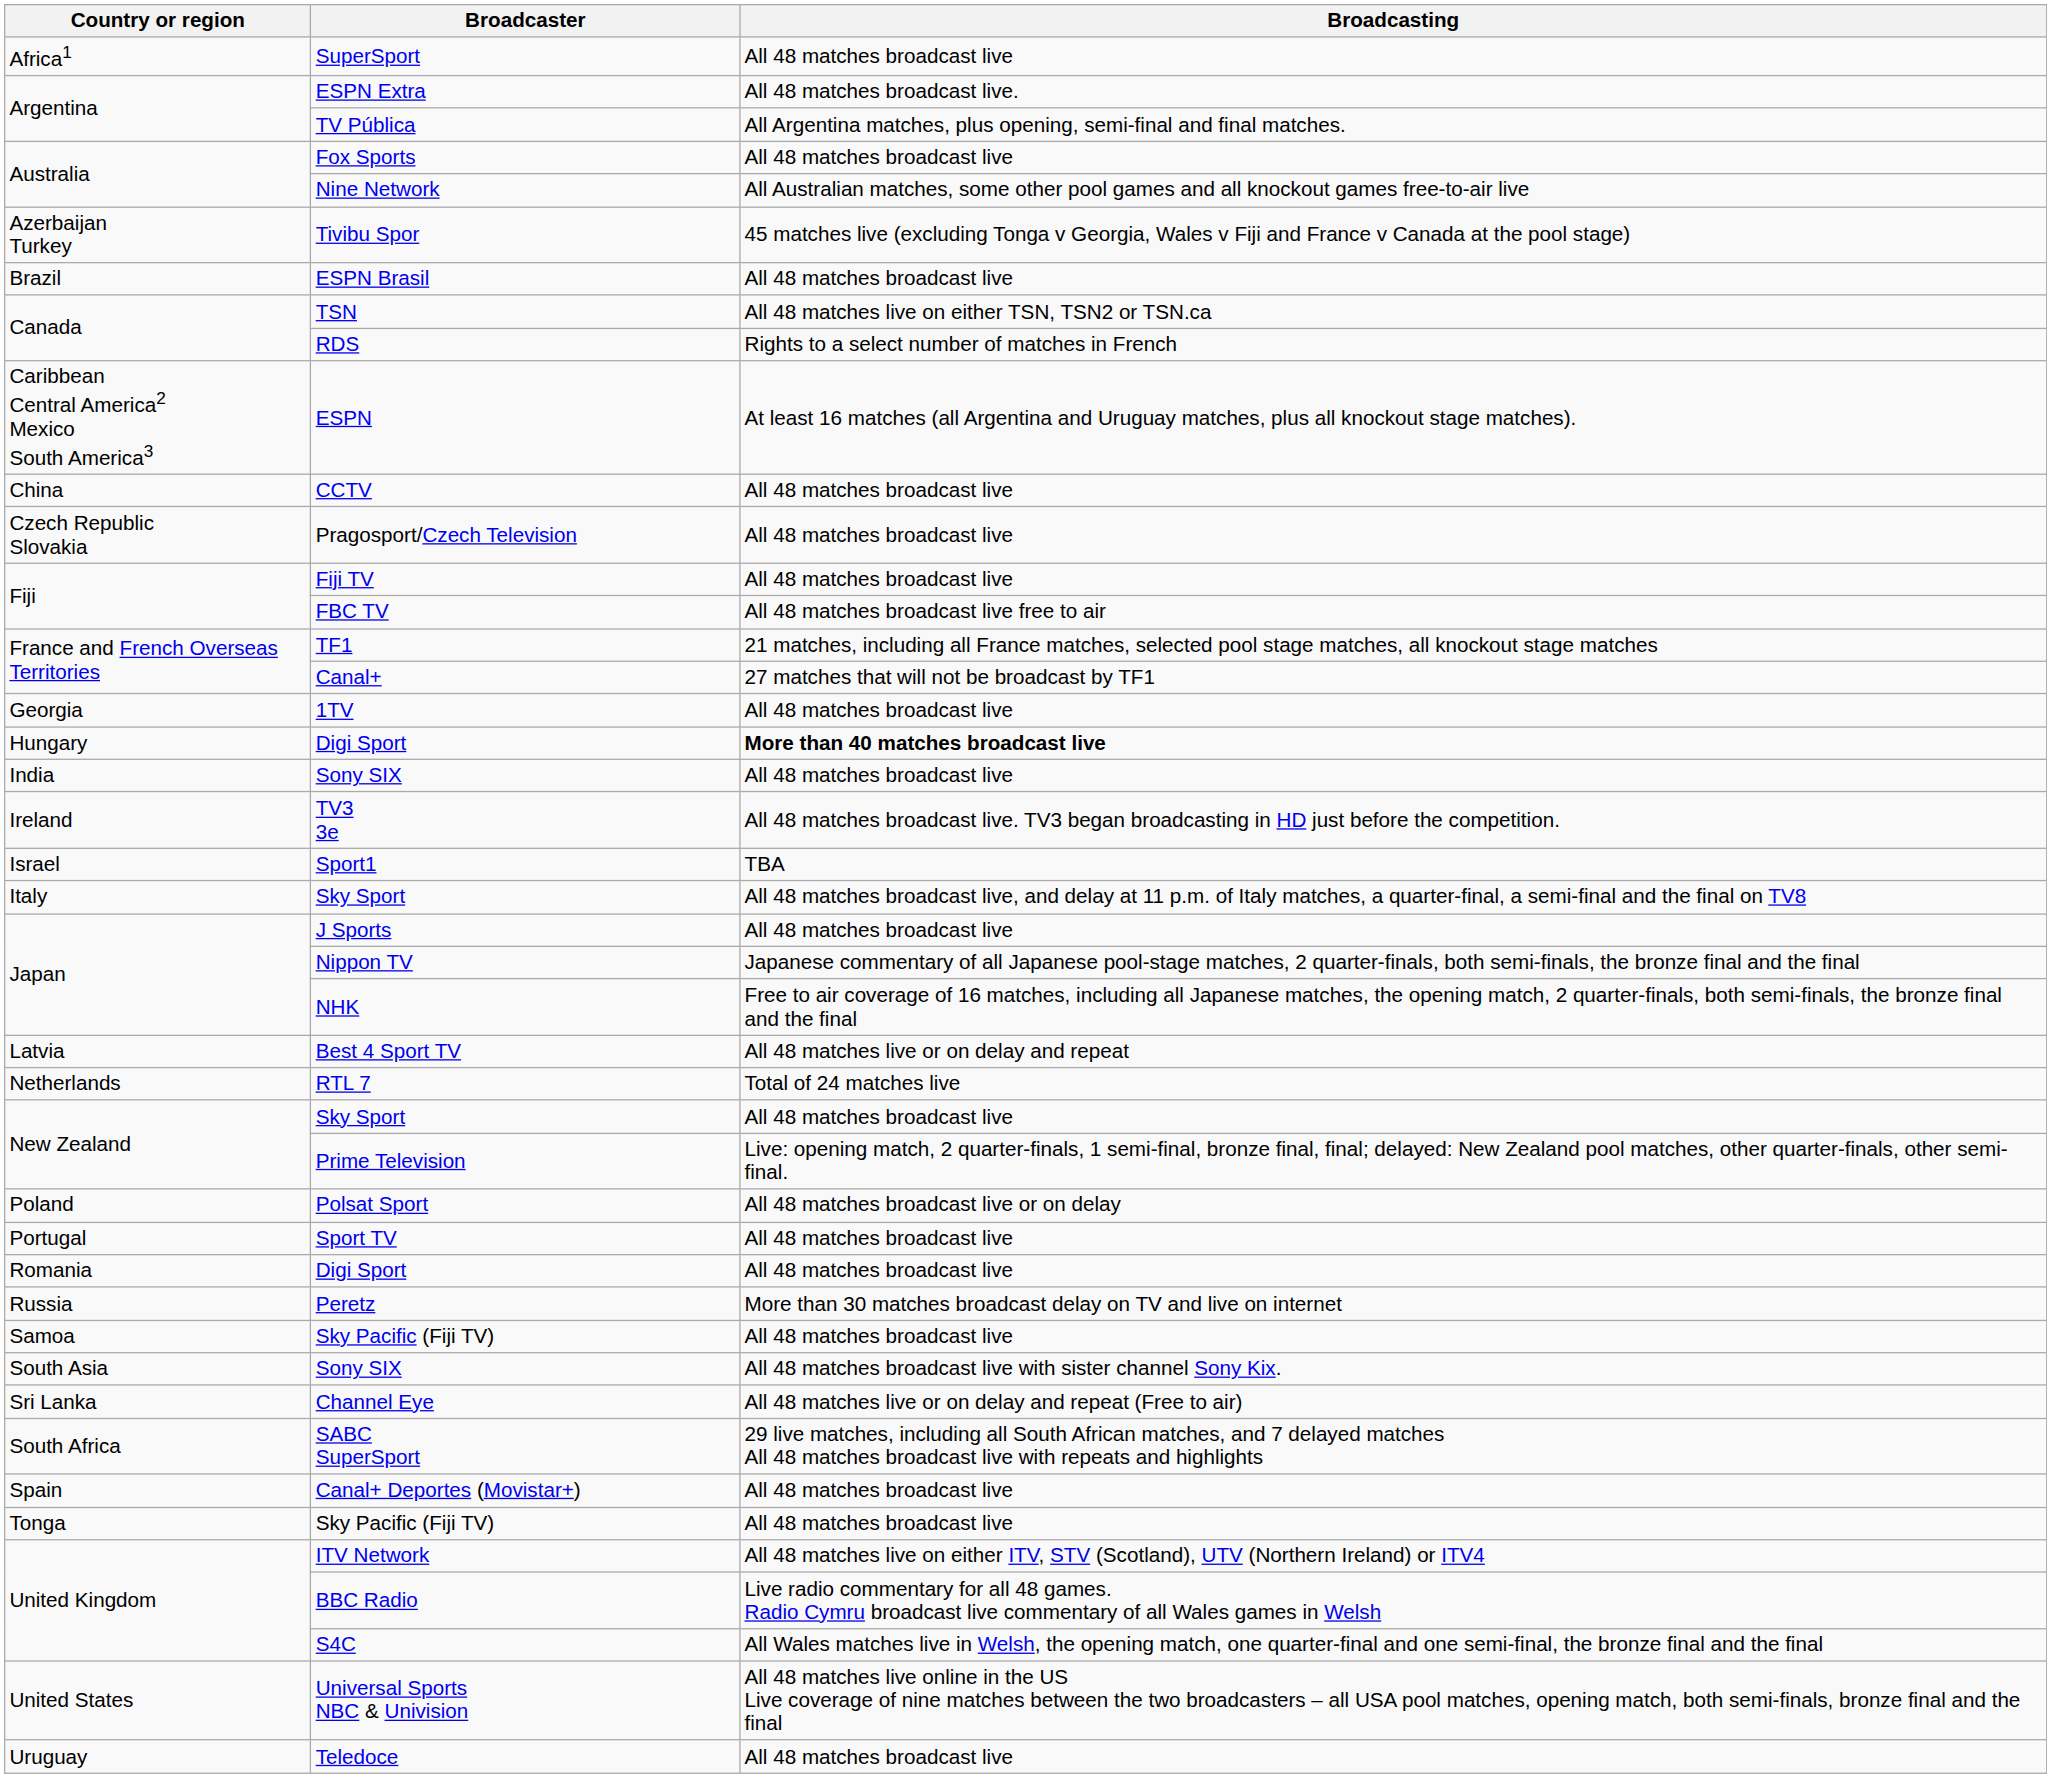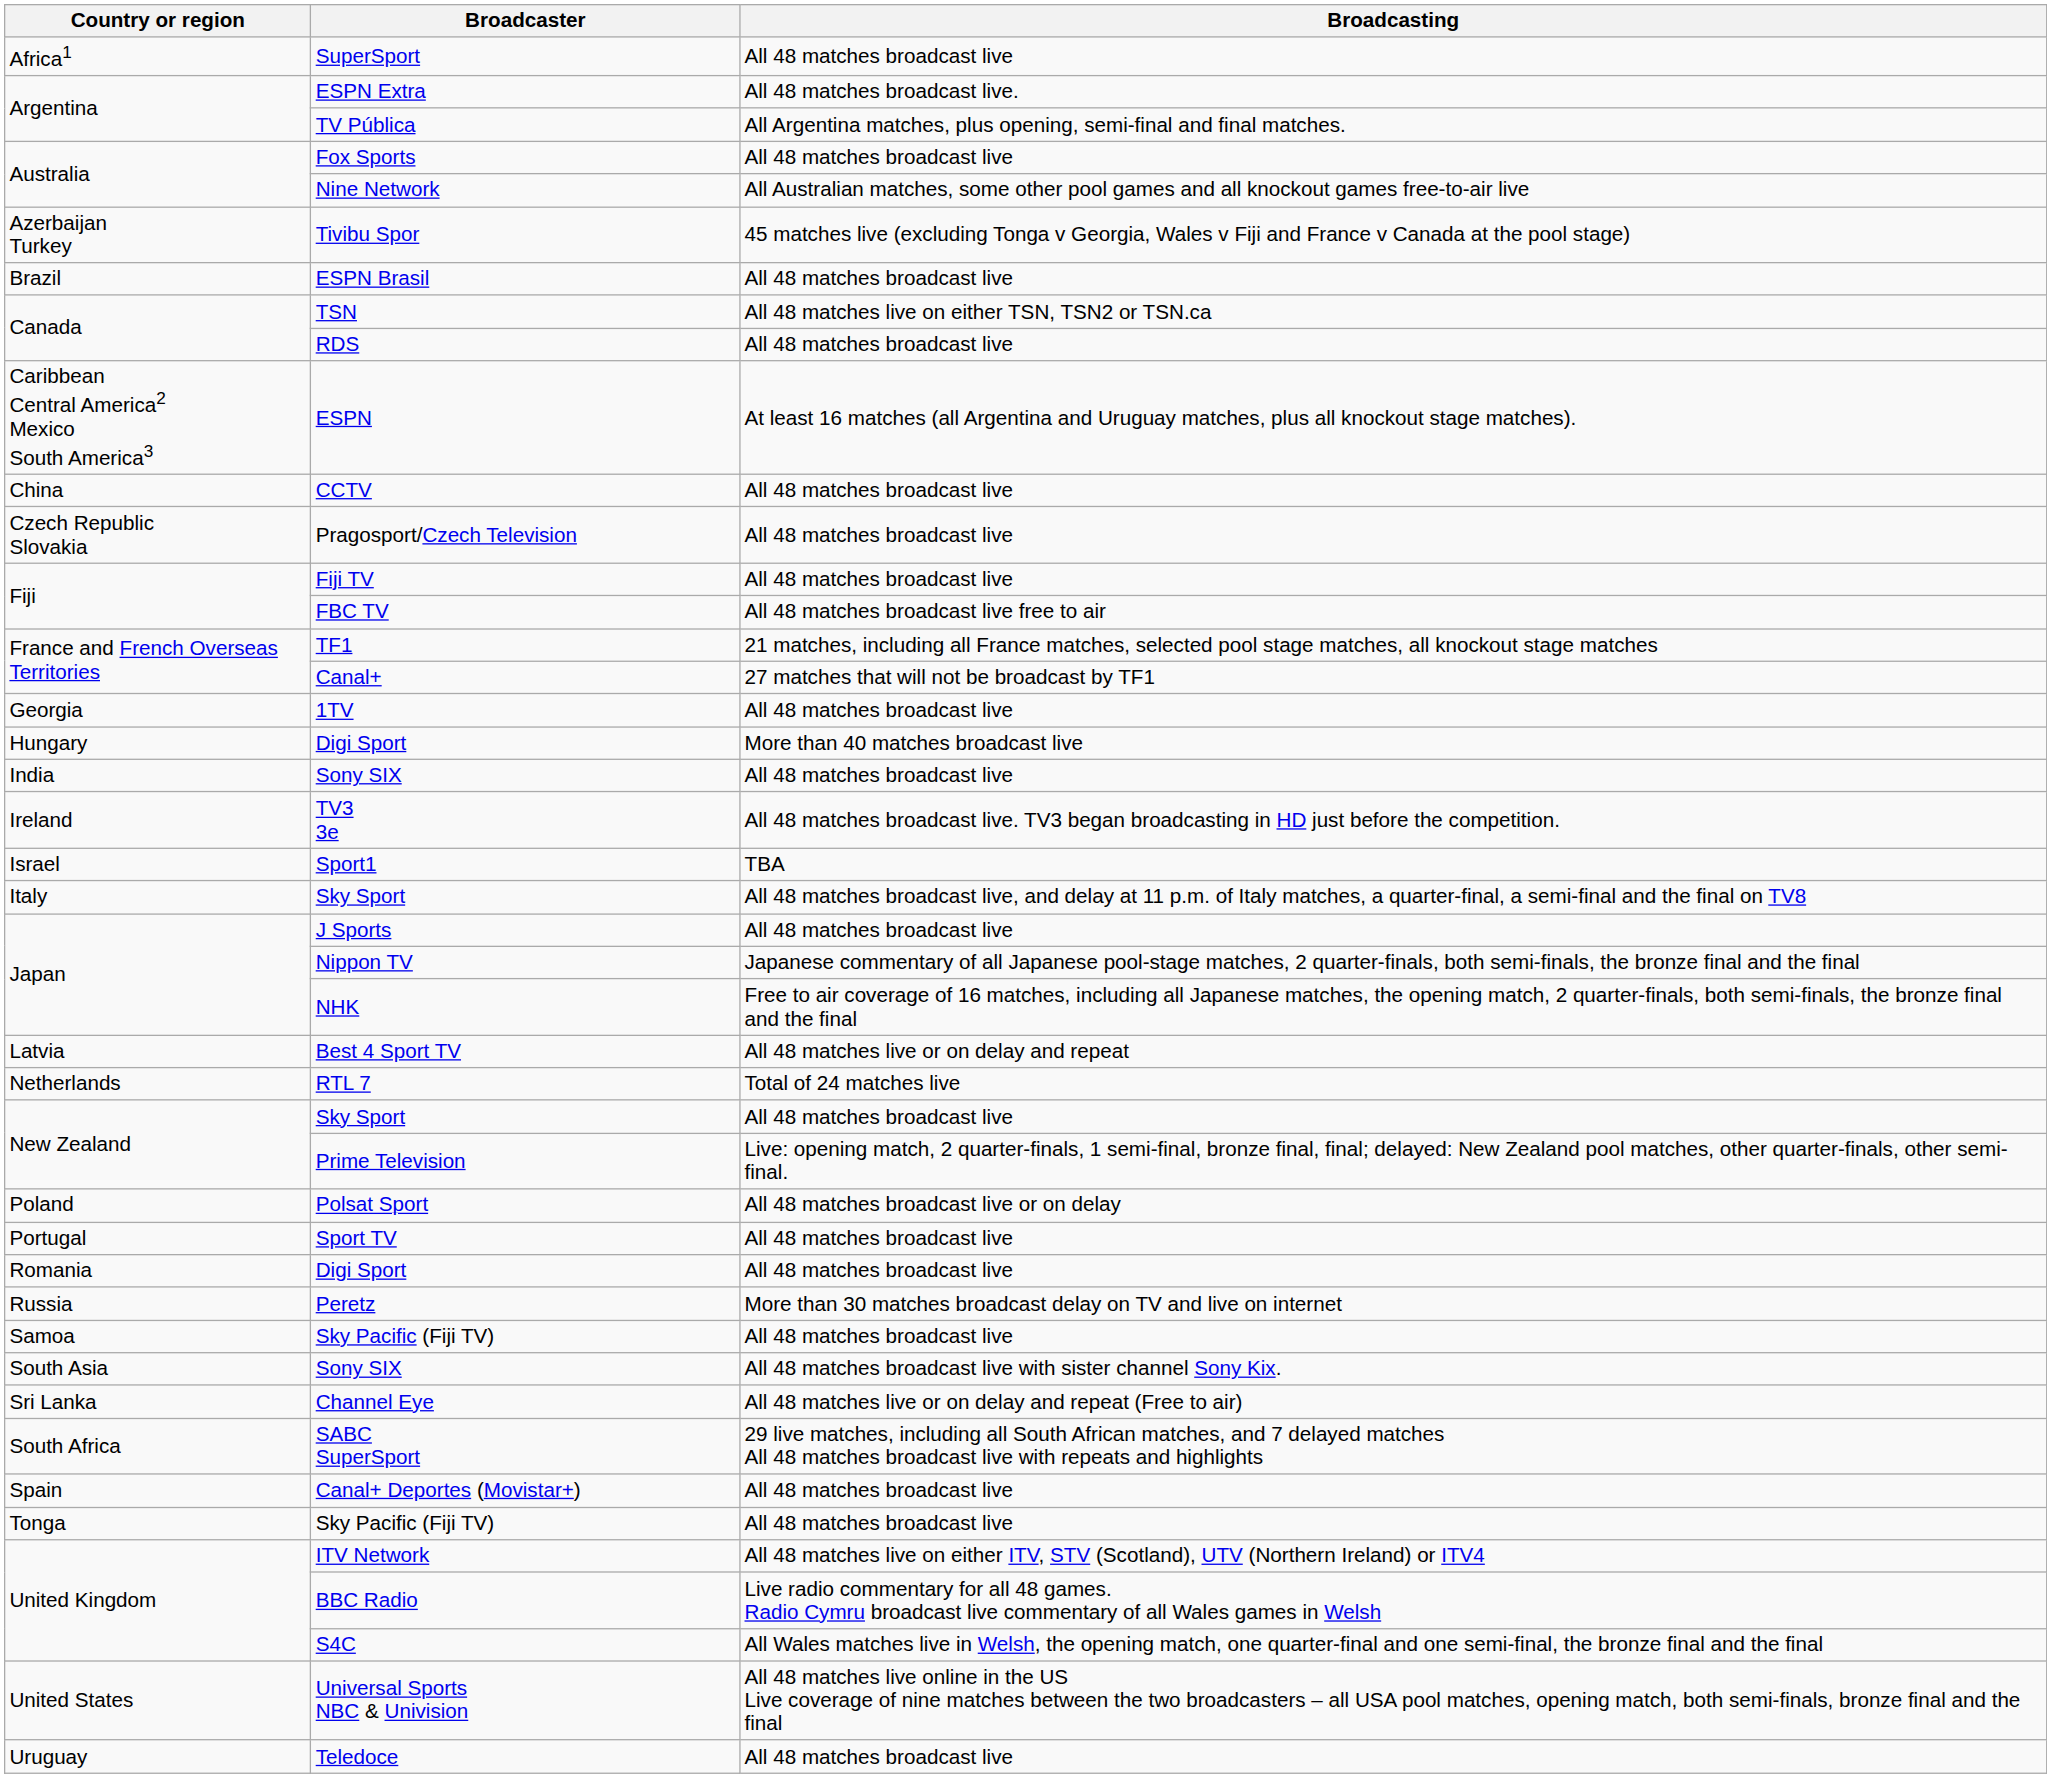 <table class="wikitable" style="width:100%">
 <tr>
 <th width=15%>Country or region</th>
 <th width=21%>Broadcaster</th>
 <th width=64%>Broadcasting</th>
 </tr>
 <tr>
 <td>Africa<sup>1</sup></td>
 <td><a href='#'>SuperSport</a></td>
 <td>All 48 matches broadcast live</td>
 </tr>
 <tr>
 <td rowspan=2>Argentina</td>
 <td><a href='#'>ESPN Extra</a></td>
 <td>All 48 matches broadcast live.</td>
 </tr>
 <tr>
 <td><a href='#'>TV Pública</a></td>
 <td>All Argentina matches, plus opening, semi-final and final matches.</td>
 </tr>
 <tr>
 <td rowspan=2>Australia</td>
 <td><a href='#'>Fox Sports</a></td>
 <td>All 48 matches broadcast live</td>
 </tr>
 <tr>
 <td><a href='#'>Nine Network</a></td>
 <td>All Australian matches, some other pool games and all knockout games free-to-air live</td>
 </tr>
 <tr>
 <td>Azerbaijan<br>Turkey</td>
 <td><a href='#'>Tivibu Spor</a></td>
 <td>45 matches live (excluding Tonga v Georgia, Wales v Fiji and France v Canada at the pool stage)</td>
 </tr>
 <tr>
 <td>Brazil</td>
 <td><a href='#'>ESPN Brasil</a></td>
 <td>All 48 matches broadcast live</td>
 </tr>
 <tr>
 <td rowspan=2>Canada</td>
 <td><a href='#'>TSN</a></td>
 <td>All 48 matches live on either TSN, TSN2 or TSN.ca</td>
 </tr>
 <tr>
 <td><a href='#'>RDS</a></td>
-<td>Rights to a select number of matches in French</td>
+<td>All 48 matches broadcast live</td>
 </tr>
 <tr>
 <td>Caribbean<br>Central America<sup>2</sup><br>Mexico<br>South America<sup>3</sup></td>
 <td><a href='#'>ESPN</a></td>
 <td>At least 16 matches (all Argentina and Uruguay matches, plus all knockout stage matches).</td>
 </tr>
 <tr>
 <td>China</td>
 <td><a href='#'>CCTV</a></td>
 <td>All 48 matches broadcast live</td>
 </tr>
 <tr>
 <td>Czech Republic<br>Slovakia</td>
 <td>Pragosport/<a href='#'>Czech Television</a></td>
 <td>All 48 matches broadcast live</td>
 </tr>
 <tr>
 <td rowspan=2>Fiji</td>
 <td><a href='#'>Fiji TV</a></td>
 <td>All 48 matches broadcast live</td>
 </tr>
 <tr>
 <td><a href='#'>FBC TV</a></td>
 <td>All 48 matches broadcast live free to air</td>
 </tr>
 <tr>
 <td rowspan=2>France and <a href='#'>French Overseas Territories</a></td>
 <td><a href='#'>TF1</a></td>
 <td>21 matches, including all France matches, selected pool stage matches, all knockout stage matches</td>
 </tr>
 <tr>
 <td><a href='#'>Canal+</a></td>
 <td>27 matches that will not be broadcast by TF1</td>
 </tr>
 <tr>
 <td>Georgia</td>
 <td><a href='#'>1TV</a></td>
 <td>All 48 matches broadcast live</td>
 </tr>
 <tr>
 <td>Hungary</td>
 <td><a href='#'>Digi Sport</a></td>
-<td><strong>More than 40 matches broadcast live</strong></td>
+<td>More than 40 matches broadcast live</td>
 </tr>
 <tr>
 <td>India</td>
 <td><a href='#'>Sony SIX</a></td>
 <td>All 48 matches broadcast live</td>
 </tr>
 <tr>
 <td>Ireland</td>
 <td><a href='#'>TV3</a><br><a href='#'>3e</a></td>
 <td>All 48 matches broadcast live. TV3 began broadcasting in <a href='#'>HD</a> just before the competition.</td>
 </tr>
 <tr>
 <td>Israel</td>
 <td><a href='#'>Sport1</a></td>
 <td>TBA</td>
 </tr>
 <tr>
 <td>Italy</td>
 <td><a href='#'>Sky Sport</a></td>
 <td>All 48 matches broadcast live, and delay at 11 p.m. of Italy matches, a quarter-final, a semi-final and the final on <a href='#'>TV8</a></td>
 </tr>
 <tr>
 <td rowspan=3>Japan</td>
 <td><a href='#'>J Sports</a></td>
 <td>All 48 matches broadcast live</td>
 </tr>
 <tr>
 <td><a href='#'>Nippon TV</a></td>
 <td>Japanese commentary of all Japanese pool-stage matches, 2 quarter-finals, both semi-finals, the bronze final and the final</td>
 </tr>
 <tr>
 <td><a href='#'>NHK</a></td>
 <td>Free to air coverage of 16 matches, including all Japanese matches, the opening match, 2 quarter-finals, both semi-finals, the bronze final and the final</td>
 </tr>
 <tr>
 <td>Latvia</td>
 <td><a href='#'>Best 4 Sport TV</a></td>
 <td>All 48 matches live or on delay and repeat</td>
 </tr>
 <tr>
 <td>Netherlands</td>
 <td><a href='#'>RTL 7</a></td>
 <td>Total of 24 matches live</td>
 </tr>
 <tr>
 <td rowspan=2>New Zealand</td>
 <td><a href='#'>Sky Sport</a></td>
 <td>All 48 matches broadcast live</td>
 </tr>
 <tr>
 <td><a href='#'>Prime Television</a></td>
 <td>Live: opening match, 2 quarter-finals, 1 semi-final, bronze final, final; delayed: New Zealand pool matches, other quarter-finals, other semi-final.</td>
 </tr>
 <tr>
 <td>Poland</td>
 <td><a href='#'>Polsat Sport</a></td>
 <td>All 48 matches broadcast live or on delay</td>
 </tr>
 <tr>
 <td>Portugal</td>
 <td><a href='#'>Sport TV</a></td>
 <td>All 48 matches broadcast live</td>
 </tr>
 <tr>
 <td>Romania</td>
 <td><a href='#'>Digi Sport</a></td>
 <td>All 48 matches broadcast live</td>
 </tr>
 <tr>
 <td>Russia</td>
 <td><a href='#'>Peretz</a></td>
 <td>More than 30 matches broadcast delay on TV and live on internet</td>
 </tr>
 <tr>
 <td>Samoa</td>
 <td><a href='#'>Sky Pacific</a> (Fiji TV)</td>
 <td>All 48 matches broadcast live</td>
 </tr>
 <tr>
 <td>South Asia</td>
 <td><a href='#'>Sony SIX</a></td>
 <td>All 48 matches broadcast live with sister channel <a href='#'>Sony Kix</a>.</td>
 </tr>
 <tr>
 <td>Sri Lanka</td>
 <td><a href='#'>Channel Eye</a></td>
 <td>All 48 matches live or on delay and repeat (Free to air)</td>
 </tr>
 <tr>
 <td>South Africa</td>
 <td><a href='#'>SABC</a><br><a href='#'>SuperSport</a></td>
 <td>29 live matches, including all South African matches, and 7 delayed matches<br>All 48 matches broadcast live with repeats and highlights</td>
 </tr>
 <tr>
 <td>Spain</td>
 <td><a href='#'>Canal+ Deportes</a> (<a href='#'>Movistar+</a>)</td>
 <td>All 48 matches broadcast live</td>
 </tr>
 <tr>
 <td>Tonga</td>
 <td>Sky Pacific (Fiji TV)</td>
 <td>All 48 matches broadcast live</td>
 </tr>
 <tr>
 <td rowspan=3>United Kingdom</td>
 <td><a href='#'>ITV Network</a></td>
 <td>All 48 matches live on either <a href='#'>ITV</a>, <a href='#'>STV</a> (Scotland), <a href='#'>UTV</a> (Northern Ireland) or <a href='#'>ITV4</a></td>
 </tr>
 <tr>
 <td><a href='#'>BBC Radio</a></td>
 <td>Live radio commentary for all 48 games.<br><a href='#'>Radio Cymru</a> broadcast live commentary of all Wales games in <a href='#'>Welsh</a></td>
 </tr>
 <tr>
 <td><a href='#'>S4C</a></td>
 <td>All Wales matches live in <a href='#'>Welsh</a>, the opening match, one quarter-final and one semi-final, the bronze final and the final</td>
 </tr>
 <tr>
 <td>United States</td>
 <td><a href='#'>Universal Sports</a><br><a href='#'>NBC</a> & <a href='#'>Univision</a></td>
 <td>All 48 matches live online in the US<br>Live coverage of nine matches between the two broadcasters – all USA pool matches, opening match, both semi-finals, bronze final and the final</td>
 </tr>
 <tr>
 <td>Uruguay</td>
 <td><a href='#'>Teledoce</a></td>
 <td>All 48 matches broadcast live</td>
 </tr>
 </table>
